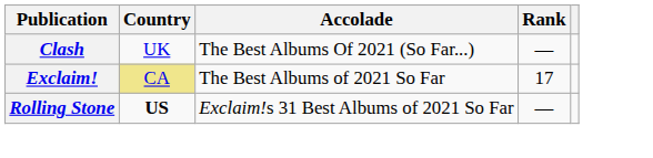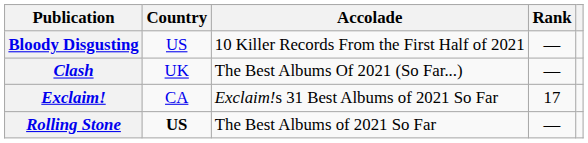 <table class="wikitable sortable plainrowheaders">
 <tr>
 <th>Publication</th>
 <th>Country</th>
 <th>Accolade</th>
 <th>Rank</th>
 <th class="unsortable"></th>
+</tr>
+<tr>
+<th scope="row"><a href='#'>Bloody Disgusting</a></th>
+<td style="text-align: center;"><a href='#'>US</a></td>
+<td>10 Killer Records From the First Half of 2021</td>
+<td style="text-align: center;">—</td>
+<td style="text-align: center;"></td>
 </tr>
 <tr>
 <th scope="row"><em><a href='#'>Clash</a></em></th>
 <td style="text-align: center;"><a href='#'>UK</a></td>
 <td>The Best Albums Of 2021 (So Far...)</td>
 <td style="text-align: center;">—</td>
 <td style="text-align: center;"></td>
 </tr>
 <tr>
 <th scope="row"><em><a href='#'>Exclaim!</a></em></th>
-<td style="background: khaki; text-align: center;"><a href='#'>CA</a></td>
-<td>The Best Albums of 2021 So Far</td>
+<td style="text-align: center;"><a href='#'>CA</a></td>
+<td><em>Exclaim!</em>s 31 Best Albums of 2021 So Far</td>
 <td style="text-align: center;">17</td>
 <td style="text-align: center;"></td>
 </tr>
 <tr>
 <th scope="row"><em><a href='#'>Rolling Stone</a></em></th>
 <td style="text-align: center;"><strong>US</strong></td>
-<td><em>Exclaim!</em>s 31 Best Albums of 2021 So Far</td>
+<td>The Best Albums of 2021 So Far</td>
 <td style="text-align: center;">—</td>
 <td style="text-align: center;"></td>
 </tr>
 </table>
